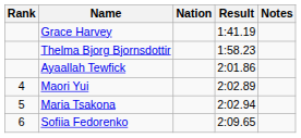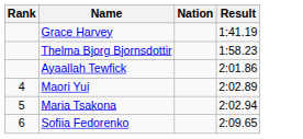 <table class="wikitable sortable" style="text-align:center">
 <tr>
 <th>Rank</th>
 <th>Name</th>
 <th>Nation</th>
 <th>Result</th>
-<th>Notes</th>
 </tr>
 <tr>
 <td></td>
 <td align=left><a href='#'>Grace Harvey</a></td>
 <td align=left></td>
 <td>1:41.19</td>
-<td></td>
 </tr>
 <tr>
 <td></td>
 <td align=left><a href='#'>Thelma Bjorg Bjornsdottir</a></td>
 <td align=left></td>
 <td>1:58.23</td>
-<td></td>
 </tr>
 <tr>
 <td></td>
 <td align=left><a href='#'>Ayaallah Tewfick</a></td>
 <td align=left></td>
 <td>2:01.86</td>
-<td></td>
 </tr>
 <tr>
 <td>4</td>
 <td align=left><a href='#'>Maori Yui</a></td>
 <td align=left></td>
 <td>2:02.89</td>
-<td></td>
 </tr>
 <tr>
 <td>5</td>
 <td align=left><a href='#'>Maria Tsakona</a></td>
 <td align=left></td>
 <td>2:02.94</td>
-<td></td>
 </tr>
 <tr>
 <td>6</td>
 <td align=left><a href='#'>Sofiia Fedorenko</a></td>
 <td align=left></td>
 <td>2:09.65</td>
-<td></td>
 </tr>
 </table>
